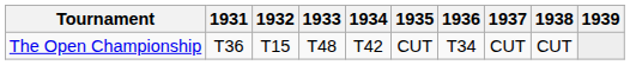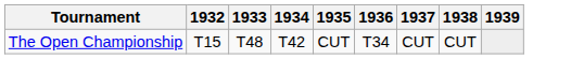 <table class="wikitable" style="font-size:95%;text-align:center;">
 <tr>
 <th>Tournament</th>
-<th>1931</th>
 <th>1932</th>
 <th>1933</th>
 <th>1934</th>
 <th>1935</th>
 <th>1936</th>
 <th>1937</th>
 <th>1938</th>
 <th>1939</th>
 </tr>
 <tr>
 <td align=left><a href='#'>The Open Championship</a></td>
-<td>T36</td>
 <td>T15</td>
 <td>T48</td>
 <td>T42</td>
 <td>CUT</td>
 <td>T34</td>
 <td>CUT</td>
 <td>CUT</td>
 <td style="background:#eeeeee;"></td>
 </tr>
 </table>
